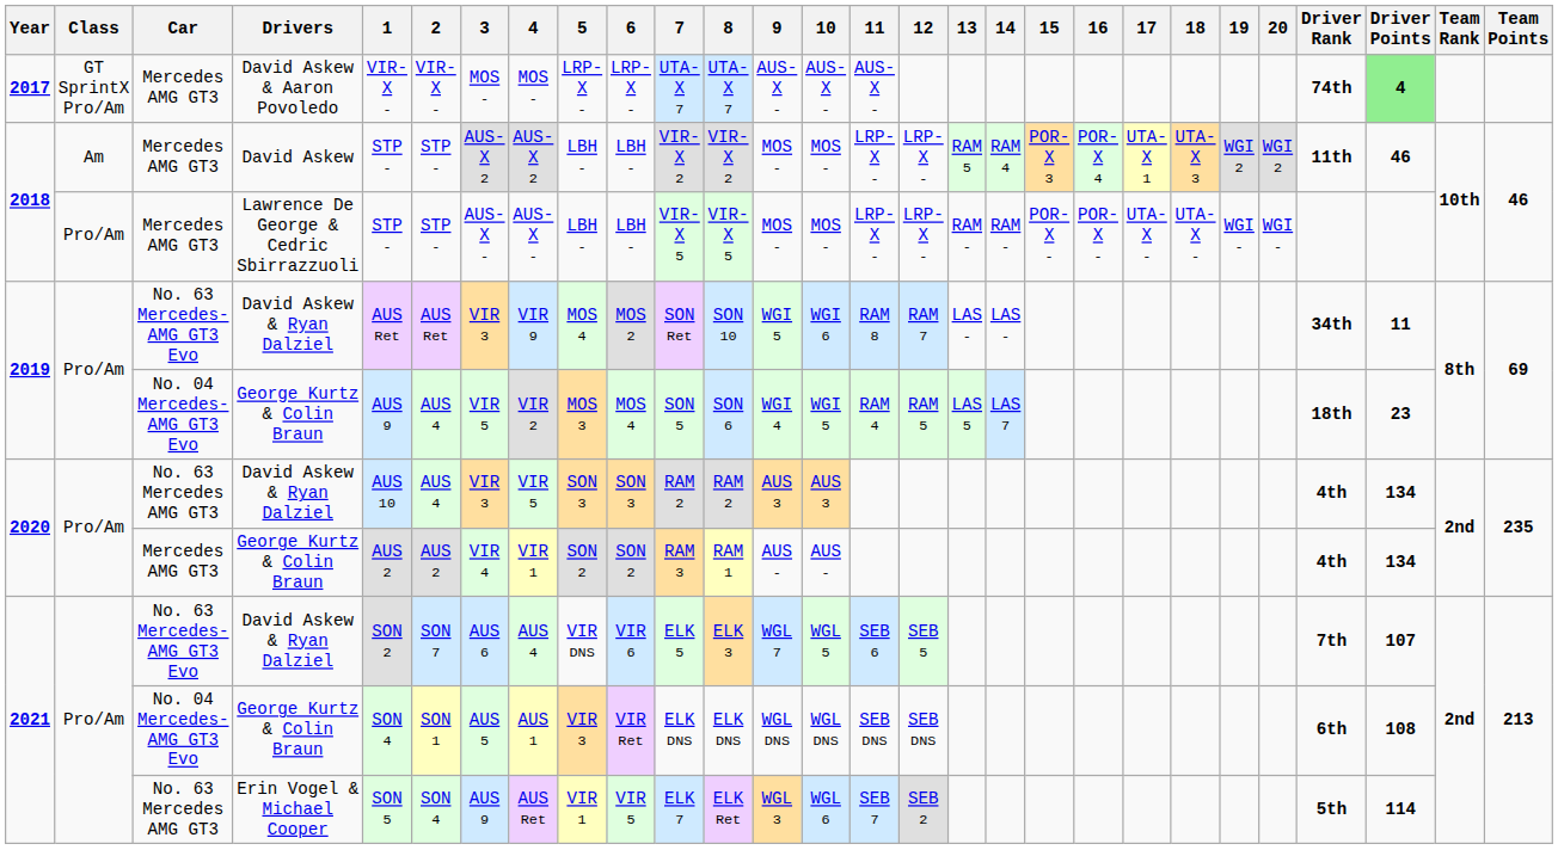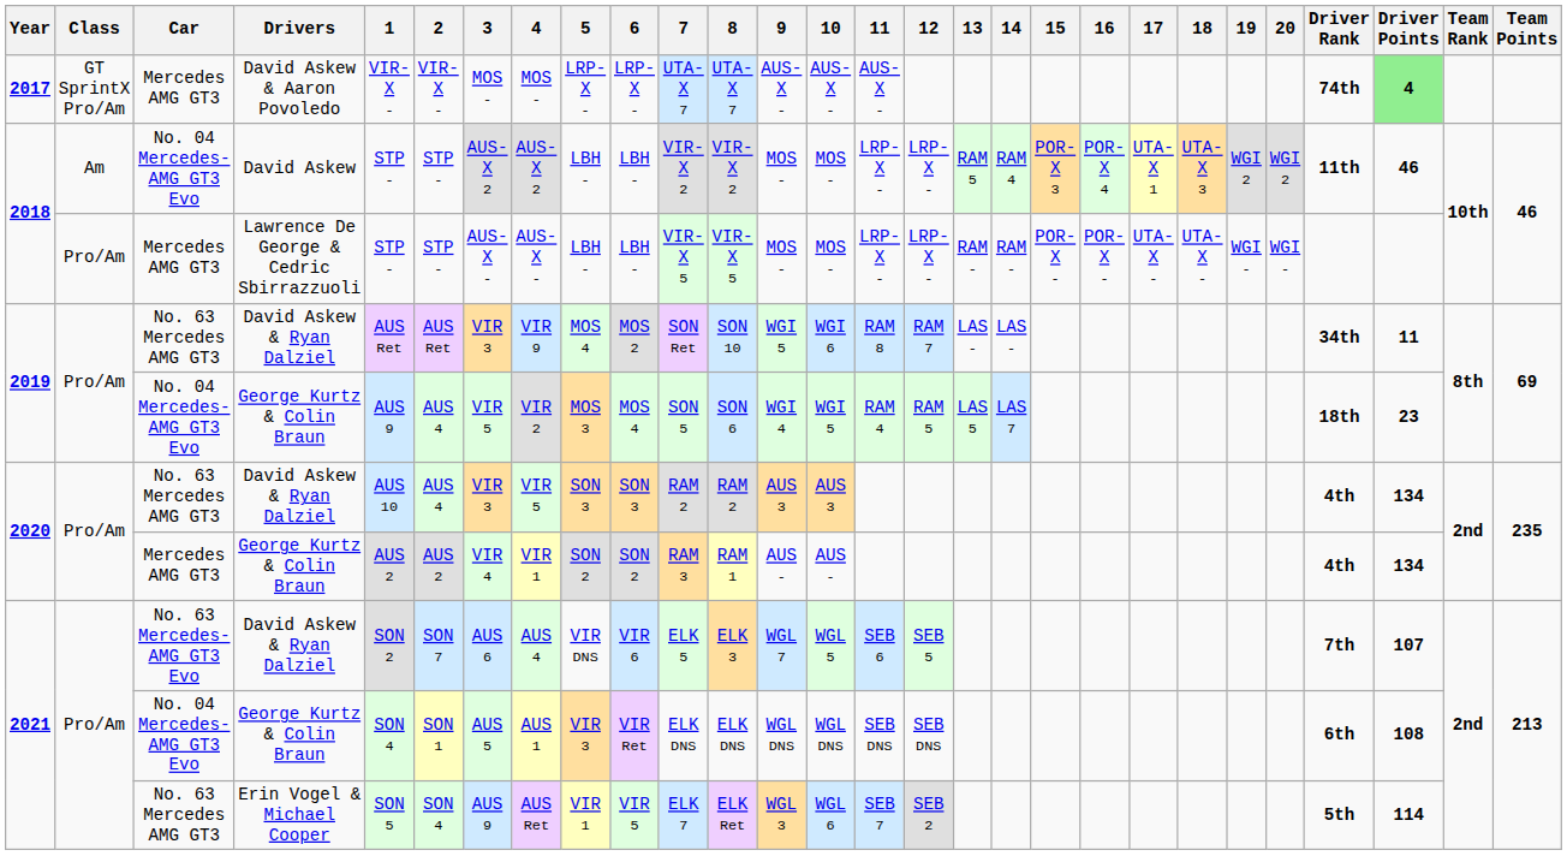 <table class="wikitable" style="text-align:center; font-size:90%">
 <tr>
 <th>Year</th>
 <th>Class</th>
 <th>Car</th>
 <th>Drivers</th>
 <th>1</th>
 <th>2</th>
 <th>3</th>
 <th>4</th>
 <th>5</th>
 <th>6</th>
 <th>7</th>
 <th>8</th>
 <th>9</th>
 <th>10</th>
 <th>11</th>
 <th>12</th>
 <th>13</th>
 <th>14</th>
 <th>15</th>
 <th>16</th>
 <th>17</th>
 <th>18</th>
 <th>19</th>
 <th>20</th>
 <th>Driver Rank</th>
 <th>Driver Points</th>
 <th>Team Rank</th>
 <th>Team Points</th>
 </tr>
 <tr>
 <td><strong><a href='#'>2017</a></strong></td>
 <td>GT SprintX Pro/Am</td>
 <td>Mercedes AMG GT3</td>
 <td>David Askew & Aaron Povoledo</td>
 <td style="background:#;"><a href='#'>VIR-X</a> <br><small>-</small></td>
 <td style="background:#;"><a href='#'>VIR-X</a> <br><small>-</small></td>
 <td style="background:#;"><a href='#'>MOS</a><br><small>-</small></td>
 <td style="background:#;"><a href='#'>MOS</a><br><small>-</small></td>
 <td style="background:#;"><a href='#'>LRP-X</a> <br><small>-</small></td>
 <td style="background:#;"><a href='#'>LRP-X</a> <br><small>-</small></td>
 <td style="background:#cfeaff;"><a href='#'>UTA-X</a> <br><small>7</small></td>
 <td style="background:#cfeaff;"><a href='#'>UTA-X</a> <br><small>7</small></td>
 <td style="background:#;"><a href='#'>AUS-X</a> <br><small>-</small></td>
 <td style="background:#;"><a href='#'>AUS-X</a> <br><small>-</small></td>
 <td style="background:#;"><a href='#'>AUS-X</a> <br><small>-</small></td>
 <td></td>
 <td></td>
 <td></td>
 <td></td>
 <td></td>
 <td></td>
 <td></td>
 <td></td>
 <td></td>
 <td><strong>74th</strong></td>
 <td style="background: lightgreen;"><strong>4</strong></td>
 <td></td>
 </tr>
 <tr>
 <td rowspan=2><strong><a href='#'>2018</a></strong></td>
 <td>Am</td>
-<td>Mercedes AMG GT3</td>
+<td>No. 04 <a href='#'>Mercedes-AMG GT3 Evo</a></td>
 <td>David Askew</td>
 <td style="background:#;"><a href='#'>STP</a> <br><small>-</small></td>
 <td style="background:#;"><a href='#'>STP</a> <br><small>-</small></td>
 <td style="background:#DFDFDF;"><a href='#'>AUS-X</a> <br><small>2</small></td>
 <td style="background:#DFDFDF;"><a href='#'>AUS-X</a> <br><small>2</small></td>
 <td style="background:#;"><a href='#'>LBH</a> <br><small>-</small></td>
 <td style="background:#;"><a href='#'>LBH</a> <br><small>-</small></td>
 <td style="background:#DFDFDF;"><a href='#'>VIR-X</a> <br><small>2</small></td>
 <td style="background:#DFDFDF;"><a href='#'>VIR-X</a> <br><small>2</small></td>
 <td style="background:#;"><a href='#'>MOS</a><br><small>-</small></td>
 <td style="background:#;"><a href='#'>MOS</a><br><small>-</small></td>
 <td style="background:#;"><a href='#'>LRP-X</a> <br><small>-</small></td>
 <td style="background:#;"><a href='#'>LRP-X</a> <br><small>-</small></td>
 <td style="background:#dfffdf;"><a href='#'>RAM</a> <br><small>5</small></td>
 <td style="background:#dfffdf;"><a href='#'>RAM</a> <br><small>4</small></td>
 <td style="background:#FFDF9F;"><a href='#'>POR-X</a><br><small>3</small></td>
 <td style="background:#dfffdf;"><a href='#'>POR-X</a><br><small>4</small></td>
 <td style="background:#FFFFBF;"><a href='#'>UTA-X</a> <br><small>1</small></td>
 <td style="background:#FFDF9F;"><a href='#'>UTA-X</a> <br><small>3</small></td>
 <td style="background:#DFDFDF;"><a href='#'>WGI</a> <br><small>2</small></td>
 <td style="background:#DFDFDF;"><a href='#'>WGI</a> <br><small>2</small></td>
 <td><strong>11th</strong></td>
 <td><strong>46</strong></td>
 <td rowspan=2><strong>10th</strong></td>
 <td rowspan=2><strong>46</strong></td>
 </tr>
 <tr>
 <td>Pro/Am</td>
 <td>Mercedes AMG GT3</td>
 <td>Lawrence De George & Cedric Sbirrazzuoli</td>
 <td style="background:#;"><a href='#'>STP</a> <br><small>-</small></td>
 <td style="background:#;"><a href='#'>STP</a> <br><small>-</small></td>
 <td style="background:#;"><a href='#'>AUS-X</a> <br><small>-</small></td>
 <td style="background:#;"><a href='#'>AUS-X</a> <br><small>-</small></td>
 <td style="background:#;"><a href='#'>LBH</a> <br><small>-</small></td>
 <td style="background:#;"><a href='#'>LBH</a> <br><small>-</small></td>
 <td style="background:#dfffdf;"><a href='#'>VIR-X</a> <br><small>5</small></td>
 <td style="background:#dfffdf;"><a href='#'>VIR-X</a> <br><small>5</small></td>
 <td style="background:#;"><a href='#'>MOS</a><br><small>-</small></td>
 <td style="background:#;"><a href='#'>MOS</a><br><small>-</small></td>
 <td style="background:#;"><a href='#'>LRP-X</a> <br><small>-</small></td>
 <td style="background:#;"><a href='#'>LRP-X</a> <br><small>-</small></td>
 <td style="background:#;"><a href='#'>RAM</a> <br><small>-</small></td>
 <td style="background:#;"><a href='#'>RAM</a> <br><small>-</small></td>
 <td style="background:#;"><a href='#'>POR-X</a><br><small>-</small></td>
 <td style="background:#;"><a href='#'>POR-X</a><br><small>-</small></td>
 <td style="background:#;"><a href='#'>UTA-X</a> <br><small>-</small></td>
 <td style="background:#;"><a href='#'>UTA-X</a> <br><small>-</small></td>
 <td style="background:#;"><a href='#'>WGI</a> <br><small>-</small></td>
 <td style="background:#;"><a href='#'>WGI</a> <br><small>-</small></td>
 <td></td>
 <td></td>
 </tr>
 <tr>
 <td rowspan=2><strong><a href='#'>2019</a></strong></td>
 <td rowspan=2>Pro/Am</td>
-<td>No. 63 <a href='#'>Mercedes-AMG GT3 Evo</a></td>
+<td>No. 63 Mercedes AMG GT3</td>
 <td>David Askew & <a href='#'>Ryan Dalziel</a></td>
 <td style="background:#EFCFFF;"><a href='#'>AUS</a> <br><small>Ret</small></td>
 <td style="background:#EFCFFF;"><a href='#'>AUS</a> <br><small>Ret</small></td>
 <td style="background:#FFDF9F;"><a href='#'>VIR</a> <br><small>3</small></td>
 <td style="background:#cfeaff;"><a href='#'>VIR</a> <br><small>9</small></td>
 <td style="background:#dfffdf;"><a href='#'>MOS</a><br><small>4</small></td>
 <td style="background:#DFDFDF;"><a href='#'>MOS</a><br><small>2</small></td>
 <td style="background:#EFCFFF;"><a href='#'>SON</a> <br><small>Ret</small></td>
 <td style="background:#cfeaff;"><a href='#'>SON</a> <br><small>10</small></td>
 <td style="background:#dfffdf;"><a href='#'>WGI</a> <br><small>5</small></td>
 <td style="background:#cfeaff;"><a href='#'>WGI</a> <br><small>6</small></td>
 <td style="background:#cfeaff;"><a href='#'>RAM</a> <br><small>8</small></td>
 <td style="background:#cfeaff;"><a href='#'>RAM</a> <br><small>7</small></td>
 <td style="background:#;"><a href='#'>LAS</a> <br><small>-</small></td>
 <td style="background:#;"><a href='#'>LAS</a> <br><small>-</small></td>
 <td></td>
 <td></td>
 <td></td>
 <td></td>
 <td></td>
 <td></td>
 <td><strong>34th</strong></td>
 <td><strong>11</strong></td>
 <td rowspan=2><strong>8th</strong></td>
 <td rowspan=2><strong>69</strong></td>
 </tr>
 <tr>
 <td>No. 04 <a href='#'>Mercedes-AMG GT3 Evo</a></td>
 <td><a href='#'>George Kurtz</a> & <a href='#'>Colin Braun</a></td>
 <td style="background:#cfeaff;"><a href='#'>AUS</a> <br><small>9</small></td>
 <td style="background:#dfffdf;"><a href='#'>AUS</a> <br><small>4</small></td>
 <td style="background:#dfffdf;"><a href='#'>VIR</a> <br><small>5</small></td>
 <td style="background:#DFDFDF;"><a href='#'>VIR</a> <br><small>2</small></td>
 <td style="background:#FFDF9F;"><a href='#'>MOS</a><br><small>3</small></td>
 <td style="background:#dfffdf;"><a href='#'>MOS</a><br><small>4</small></td>
 <td style="background:#dfffdf;"><a href='#'>SON</a> <br><small>5</small></td>
 <td style="background:#cfeaff;"><a href='#'>SON</a> <br><small>6</small></td>
 <td style="background:#dfffdf;"><a href='#'>WGI</a> <br><small>4</small></td>
 <td style="background:#dfffdf;"><a href='#'>WGI</a> <br><small>5</small></td>
 <td style="background:#dfffdf;"><a href='#'>RAM</a> <br><small>4</small></td>
 <td style="background:#dfffdf;"><a href='#'>RAM</a> <br><small>5</small></td>
 <td style="background:#dfffdf;"><a href='#'>LAS</a> <br><small>5</small></td>
 <td style="background:#cfeaff;"><a href='#'>LAS</a> <br><small>7</small></td>
 <td></td>
 <td></td>
 <td></td>
 <td></td>
 <td></td>
 <td></td>
 <td><strong>18th</strong></td>
 <td><strong>23</strong></td>
 </tr>
 <tr>
 <td rowspan=2><strong><a href='#'>2020</a></strong></td>
 <td rowspan=2>Pro/Am</td>
 <td>No. 63 Mercedes AMG GT3</td>
 <td>David Askew & <a href='#'>Ryan Dalziel</a></td>
 <td style="background:#cfeaff;"><a href='#'>AUS</a> <br><small>10</small></td>
 <td style="background:#dfffdf;"><a href='#'>AUS</a> <br><small>4</small></td>
 <td style="background:#FFDF9F;"><a href='#'>VIR</a> <br><small>3</small></td>
 <td style="background:#dfffdf;"><a href='#'>VIR</a> <br><small>5</small></td>
 <td style="background:#FFDF9F;"><a href='#'>SON</a> <br><small>3</small></td>
 <td style="background:#FFDF9F;"><a href='#'>SON</a> <br><small>3</small></td>
 <td style="background:#DFDFDF;"><a href='#'>RAM</a> <br><small>2</small></td>
 <td style="background:#DFDFDF;"><a href='#'>RAM</a> <br><small>2</small></td>
 <td style="background:#FFDF9F;"><a href='#'>AUS</a> <br><small>3</small></td>
 <td style="background:#FFDF9F;"><a href='#'>AUS</a> <br><small>3</small></td>
 <td></td>
 <td></td>
 <td></td>
 <td></td>
 <td></td>
 <td></td>
 <td></td>
 <td></td>
 <td></td>
 <td></td>
 <td><strong>4th</strong></td>
 <td><strong>134</strong></td>
 <td rowspan=2><strong>2nd</strong></td>
 <td rowspan=2><strong>235</strong></td>
 </tr>
 <tr>
 <td>Mercedes AMG GT3</td>
 <td><a href='#'>George Kurtz</a> & <a href='#'>Colin Braun</a></td>
 <td style="background:#DFDFDF;"><a href='#'>AUS</a> <br><small>2</small></td>
 <td style="background:#DFDFDF;"><a href='#'>AUS</a> <br><small>2</small></td>
 <td style="background:#dfffdf;"><a href='#'>VIR</a> <br><small>4</small></td>
 <td style="background:#FFFFBF;"><a href='#'>VIR</a> <br><small>1</small></td>
 <td style="background:#DFDFDF;"><a href='#'>SON</a> <br><small>2</small></td>
 <td style="background:#DFDFDF;"><a href='#'>SON</a> <br><small>2</small></td>
 <td style="background:#FFDF9F;"><a href='#'>RAM</a> <br><small>3</small></td>
 <td style="background:#FFFFBF;"><a href='#'>RAM</a> <br><small>1</small></td>
 <td style="background:#;"><a href='#'>AUS</a> <br><small>-</small></td>
 <td style="background:#;"><a href='#'>AUS</a> <br><small>-</small></td>
 <td></td>
 <td></td>
 <td></td>
 <td></td>
 <td></td>
 <td></td>
 <td></td>
 <td></td>
 <td></td>
 <td></td>
 <td><strong>4th</strong></td>
 <td><strong>134</strong></td>
 </tr>
 <tr>
 <td rowspan=3><strong> <a href='#'>2021</a></strong></td>
 <td rowspan=3>Pro/Am</td>
 <td>No. 63 <a href='#'>Mercedes-AMG GT3 Evo</a></td>
 <td>David Askew & <a href='#'>Ryan Dalziel</a></td>
 <td style="background:#DFDFDF;"><a href='#'>SON</a> <br><small>2</small></td>
 <td style="background:#cfeaff;"><a href='#'>SON</a> <br><small>7</small></td>
 <td style="background:#cfeaff;"><a href='#'>AUS</a> <br><small>6</small></td>
 <td style="background:#dfffdf;"><a href='#'>AUS</a> <br><small>4</small></td>
 <td style="background:#;"><a href='#'>VIR</a> <br><small>DNS</small></td>
 <td style="background:#cfeaff;"><a href='#'>VIR</a> <br><small>6</small></td>
 <td style="background:#dfffdf;"><a href='#'>ELK</a> <br><small>5</small></td>
 <td style="background:#FFDF9F;"><a href='#'>ELK</a> <br><small>3</small></td>
 <td style="background:#cfeaff;"><a href='#'>WGL</a> <br><small>7</small></td>
 <td style="background:#dfffdf;"><a href='#'>WGL</a> <br><small>5</small></td>
 <td style="background:#cfeaff;"><a href='#'>SEB</a> <br><small>6</small></td>
 <td style="background:#dfffdf;"><a href='#'>SEB</a> <br><small>5</small></td>
 <td></td>
 <td></td>
 <td></td>
 <td></td>
 <td></td>
 <td></td>
 <td></td>
 <td></td>
 <td><strong>7th</strong></td>
 <td><strong>107</strong></td>
 <td rowspan=3><strong>2nd</strong></td>
 <td rowspan=3><strong>213</strong></td>
 </tr>
 <tr>
 <td>No. 04 <a href='#'>Mercedes-AMG GT3 Evo</a></td>
 <td><a href='#'>George Kurtz</a> & <a href='#'>Colin Braun</a></td>
 <td style="background:#dfffdf;"><a href='#'>SON</a> <br><small>4</small></td>
 <td style="background:#FFFFBF;"><a href='#'>SON</a> <br><small>1</small></td>
 <td style="background:#dfffdf;"><a href='#'>AUS</a> <br><small>5</small></td>
 <td style="background:#FFFFBF;"><a href='#'>AUS</a> <br><small>1</small></td>
 <td style="background:#FFDF9F;"><a href='#'>VIR</a> <br><small>3</small></td>
 <td style="background:#EFCFFF;"><a href='#'>VIR</a> <br><small>Ret</small></td>
 <td style="background:#;"><a href='#'>ELK</a> <br><small>DNS</small></td>
 <td style="background:#;"><a href='#'>ELK</a> <br><small>DNS</small></td>
 <td style="background:#;"><a href='#'>WGL</a> <br><small>DNS</small></td>
 <td style="background:#;"><a href='#'>WGL</a> <br><small>DNS</small></td>
 <td style="background:#;"><a href='#'>SEB</a> <br><small>DNS</small></td>
 <td style="background:#;"><a href='#'>SEB</a> <br><small>DNS</small></td>
 <td></td>
 <td></td>
 <td></td>
 <td></td>
 <td></td>
 <td></td>
 <td></td>
 <td></td>
 <td><strong>6th</strong></td>
 <td><strong>108</strong></td>
 </tr>
 <tr>
 <td>No. 63 Mercedes AMG GT3</td>
 <td>Erin Vogel & <a href='#'>Michael Cooper</a></td>
 <td style="background:#dfffdf;"><a href='#'>SON</a> <br><small>5</small></td>
 <td style="background:#dfffdf;"><a href='#'>SON</a> <br><small>4</small></td>
 <td style="background:#cfeaff;"><a href='#'>AUS</a> <br><small>9</small></td>
 <td style="background:#efcfff;"><a href='#'>AUS</a> <br><small>Ret</small></td>
 <td style="background:#FFFFBF;"><a href='#'>VIR</a> <br><small>1</small></td>
 <td style="background:#dfffdf;"><a href='#'>VIR</a> <br><small>5</small></td>
 <td style="background:#cfeaff;"><a href='#'>ELK</a> <br><small>7</small></td>
 <td style="background:#efcfff;"><a href='#'>ELK</a> <br><small>Ret</small></td>
 <td style="background:#FFDF9F;"><a href='#'>WGL</a> <br><small>3</small></td>
 <td style="background:#cfeaff;"><a href='#'>WGL</a> <br><small>6</small></td>
 <td style="background:#cfeaff;"><a href='#'>SEB</a> <br><small>7</small></td>
 <td style="background:#DFDFDF;"><a href='#'>SEB</a> <br><small>2</small></td>
 <td></td>
 <td></td>
 <td></td>
 <td></td>
 <td></td>
 <td></td>
 <td></td>
 <td></td>
 <td><strong>5th</strong></td>
 <td><strong>114</strong></td>
 </tr>
 </table>
